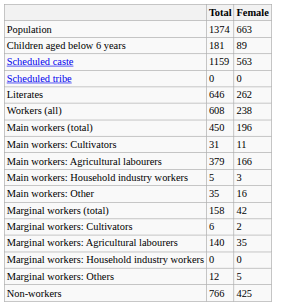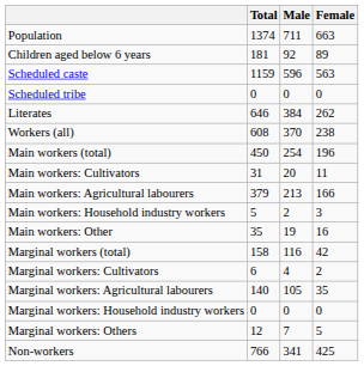 <table class="wikitable sortable">
 <tr>
 <th></th>
 <th>Total</th>
+<th>Male</th>
 <th>Female</th>
 </tr>
 <tr>
 <td>Population</td>
 <td>1374</td>
+<td>711</td>
 <td>663</td>
 </tr>
 <tr>
 <td>Children aged below 6 years</td>
 <td>181</td>
+<td>92</td>
 <td>89</td>
 </tr>
 <tr>
 <td><a href='#'>Scheduled caste</a></td>
 <td>1159</td>
+<td>596</td>
 <td>563</td>
 </tr>
 <tr>
 <td><a href='#'>Scheduled tribe</a></td>
 <td>0</td>
 <td>0</td>
+<td>0</td>
 </tr>
 <tr>
 <td>Literates</td>
 <td>646</td>
+<td>384</td>
 <td>262</td>
 </tr>
 <tr>
 <td>Workers (all)</td>
 <td>608</td>
+<td>370</td>
 <td>238</td>
 </tr>
 <tr>
 <td>Main workers (total)</td>
 <td>450</td>
+<td>254</td>
 <td>196</td>
 </tr>
 <tr>
 <td>Main workers: Cultivators</td>
 <td>31</td>
+<td>20</td>
 <td>11</td>
 </tr>
 <tr>
 <td>Main workers: Agricultural labourers</td>
 <td>379</td>
+<td>213</td>
 <td>166</td>
 </tr>
 <tr>
 <td>Main workers: Household industry workers</td>
 <td>5</td>
+<td>2</td>
 <td>3</td>
 </tr>
 <tr>
 <td>Main workers: Other</td>
 <td>35</td>
+<td>19</td>
 <td>16</td>
 </tr>
 <tr>
 <td>Marginal workers (total)</td>
 <td>158</td>
+<td>116</td>
 <td>42</td>
 </tr>
 <tr>
 <td>Marginal workers: Cultivators</td>
 <td>6</td>
+<td>4</td>
 <td>2</td>
 </tr>
 <tr>
 <td>Marginal workers: Agricultural labourers</td>
 <td>140</td>
+<td>105</td>
 <td>35</td>
 </tr>
 <tr>
 <td>Marginal workers: Household industry workers</td>
 <td>0</td>
 <td>0</td>
+<td>0</td>
 </tr>
 <tr>
 <td>Marginal workers: Others</td>
 <td>12</td>
+<td>7</td>
 <td>5</td>
 </tr>
 <tr>
 <td>Non-workers</td>
 <td>766</td>
+<td>341</td>
 <td>425</td>
 </tr>
 </table>
